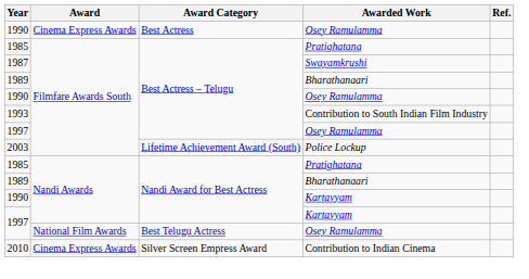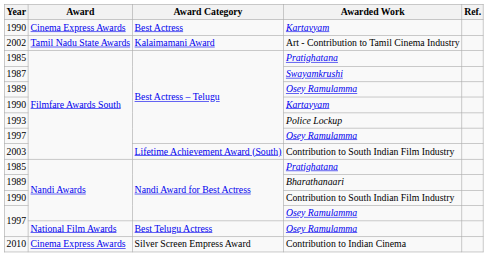 <table class="wikitable">
 <tr>
 <th>Year</th>
 <th>Award</th>
 <th>Award Category</th>
 <th>Awarded Work</th>
 <th>Ref.</th>
 </tr>
 <tr>
 <td>1990</td>
 <td><a href='#'>Cinema Express Awards</a></td>
 <td><a href='#'>Best Actress</a></td>
-<td><em><a href='#'>Osey Ramulamma</a></em></td>
+<td><em><a href='#'>Kartavyam</a></em></td>
+<td></td>
+</tr>
+<tr>
+<td>2002</td>
+<td><a href='#'>Tamil Nadu State Awards</a></td>
+<td><a href='#'>Kalaimamani Award</a></td>
+<td>Art - Contribution to Tamil Cinema Industry</td>
 <td></td>
 </tr>
 <tr>
 <td>1985</td>
 <td rowspan="7"><a href='#'>Filmfare Awards South</a></td>
 <td rowspan="6"><a href='#'>Best Actress – Telugu</a></td>
 <td><em><a href='#'>Pratighatana</a></em></td>
 <td></td>
 </tr>
 <tr>
 <td>1987</td>
 <td><em><a href='#'>Swayamkrushi</a></em></td>
 <td></td>
 </tr>
 <tr>
 <td>1989</td>
-<td><em>Bharathanaari</em></td>
+<td><em><a href='#'>Osey Ramulamma</a></em></td>
 <td></td>
 </tr>
 <tr>
 <td>1990</td>
-<td><em><a href='#'>Osey Ramulamma</a></em></td>
+<td><em><a href='#'>Kartavyam</a></em></td>
 <td></td>
 </tr>
 <tr>
 <td>1993</td>
-<td>Contribution to South Indian Film Industry</td>
+<td><em>Police Lockup</em></td>
 <td></td>
 </tr>
 <tr>
 <td>1997</td>
 <td><em><a href='#'>Osey Ramulamma</a></em></td>
 <td></td>
 </tr>
 <tr>
 <td>2003</td>
 <td><a href='#'>Lifetime Achievement Award (South)</a></td>
-<td><em>Police Lockup</em></td>
+<td>Contribution to South Indian Film Industry</td>
 <td></td>
 </tr>
 <tr>
 <td>1985</td>
 <td rowspan="4"><a href='#'>Nandi Awards</a></td>
 <td rowspan="4"><a href='#'>Nandi Award for Best Actress</a></td>
 <td><em><a href='#'>Pratighatana</a></em></td>
 <td></td>
 </tr>
 <tr>
 <td>1989</td>
 <td><em>Bharathanaari</em></td>
 <td></td>
 </tr>
 <tr>
 <td>1990</td>
-<td><em><a href='#'>Kartavyam</a></em></td>
+<td>Contribution to South Indian Film Industry</td>
 <td></td>
 </tr>
 <tr>
 <td rowspan="2">1997</td>
-<td><em><a href='#'>Kartavyam</a></em></td>
+<td><em><a href='#'>Osey Ramulamma</a></em></td>
 <td></td>
 </tr>
 <tr>
 <td><a href='#'>National Film Awards</a></td>
 <td><a href='#'>Best Telugu Actress</a></td>
 <td><em><a href='#'>Osey Ramulamma</a></em></td>
 <td></td>
 </tr>
 <tr>
 <td>2010</td>
 <td><a href='#'>Cinema Express Awards</a></td>
 <td>Silver Screen Empress Award</td>
 <td>Contribution to Indian Cinema</td>
 <td></td>
 </tr>
 </table>
